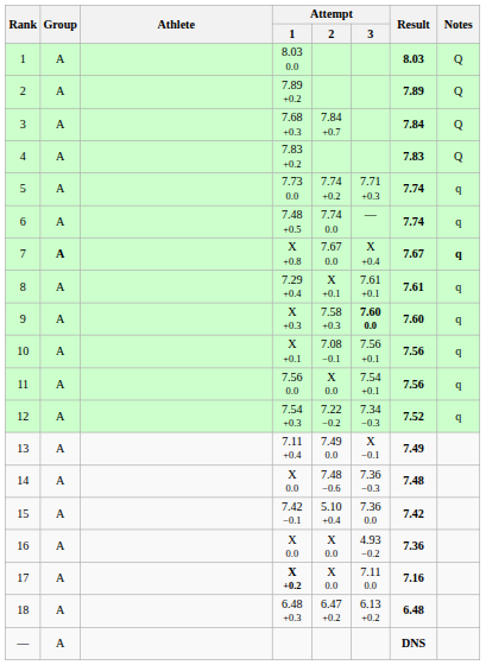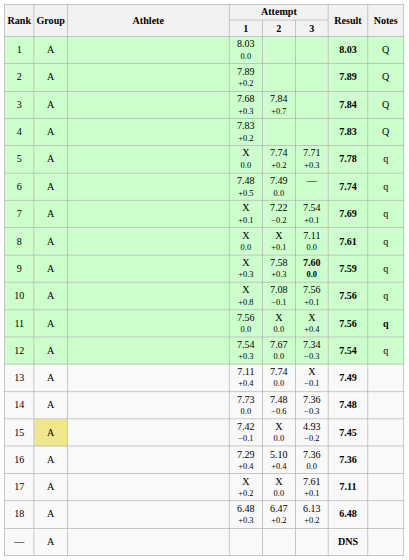 <table class="wikitable" style="text-align:center">
 <tr>
 <th rowspan=2 width=40>Rank</th>
 <th rowspan=2 width=40>Group</th>
 <th rowspan=2 width=250>Athlete</th>
 <th colspan=3>Attempt</th>
 <th rowspan=2 width=55>Result</th>
 <th rowspan=2 width=50>Notes</th>
 </tr>
 <tr>
 <th width=45>1</th>
 <th width=45>2</th>
 <th width=45>3</th>
 </tr>
 <tr bgcolor=ccffcc>
 <td>1</td>
 <td>A</td>
 <td align=left></td>
 <td>8.03<br><small>0.0</small></td>
 <td></td>
 <td></td>
 <td><strong>8.03</strong></td>
 <td>Q</td>
 </tr>
 <tr bgcolor=ccffcc>
 <td>2</td>
 <td>A</td>
 <td align=left></td>
 <td>7.89<br><small>+0.2</small></td>
 <td></td>
 <td></td>
 <td><strong>7.89</strong></td>
 <td>Q</td>
 </tr>
 <tr bgcolor=ccffcc>
 <td>3</td>
 <td>A</td>
 <td align=left></td>
 <td>7.68<br><small>+0.3</small></td>
 <td>7.84<br><small>+0.7</small></td>
 <td></td>
 <td><strong>7.84</strong></td>
 <td>Q</td>
 </tr>
 <tr bgcolor=ccffcc>
 <td>4</td>
 <td>A</td>
 <td align=left></td>
 <td>7.83<br><small>+0.2</small></td>
 <td></td>
 <td></td>
 <td><strong>7.83</strong></td>
 <td>Q</td>
 </tr>
 <tr bgcolor=ccffcc>
 <td>5</td>
 <td>A</td>
 <td align=left></td>
-<td>7.73<br><small>0.0</small></td>
+<td>X<br><small>0.0</small></td>
 <td>7.74<br><small>+0.2</small></td>
 <td>7.71<br><small>+0.3</small></td>
-<td><strong>7.74</strong></td>
+<td><strong>7.78</strong></td>
 <td>q</td>
 </tr>
 <tr bgcolor=ccffcc>
 <td>6</td>
 <td>A</td>
 <td align=left></td>
 <td>7.48<br><small>+0.5</small></td>
-<td>7.74<br><small>0.0</small></td>
+<td>7.49<br><small>0.0</small></td>
 <td>—<br> </td>
 <td><strong>7.74</strong></td>
 <td>q</td>
 </tr>
 <tr bgcolor=ccffcc>
 <td>7</td>
-<td><strong>A</strong></td>
+<td>A</td>
 <td align=left></td>
-<td>X<br><small>+0.8</small></td>
-<td>7.67<br><small>0.0</small></td>
-<td>X<br><small>+0.4</small></td>
-<td><strong>7.67</strong></td>
-<td><strong>q</strong></td>
+<td>X<br><small>+0.1</small></td>
+<td>7.22<br><small>−0.2</small></td>
+<td>7.54<br><small>+0.1</small></td>
+<td><strong>7.69</strong></td>
+<td>q</td>
 </tr>
 <tr bgcolor=ccffcc>
 <td>8</td>
 <td>A</td>
 <td align=left></td>
-<td>7.29<br><small>+0.4</small></td>
+<td>X<br><small>0.0</small></td>
 <td>X<br><small>+0.1</small></td>
-<td>7.61<br><small>+0.1</small></td>
+<td>7.11<br><small>0.0</small></td>
 <td><strong>7.61</strong></td>
 <td>q</td>
 </tr>
 <tr bgcolor=ccffcc>
 <td>9</td>
 <td>A</td>
 <td align=left></td>
 <td>X<br><small>+0.3</small></td>
 <td>7.58<br><small>+0.3</small></td>
 <td><strong>7.60<br><small>0.0</small></strong></td>
-<td><strong>7.60</strong></td>
+<td><strong>7.59</strong></td>
 <td>q</td>
 </tr>
 <tr bgcolor=ccffcc>
 <td>10</td>
 <td>A</td>
 <td align=left></td>
-<td>X<br><small>+0.1</small></td>
+<td>X<br><small>+0.8</small></td>
 <td>7.08<br><small>−0.1</small></td>
 <td>7.56<br><small>+0.1</small></td>
 <td><strong>7.56</strong></td>
 <td>q</td>
 </tr>
 <tr bgcolor=ccffcc>
 <td>11</td>
 <td>A</td>
 <td align=left></td>
 <td>7.56<br><small>0.0</small></td>
 <td>X<br><small>0.0</small></td>
-<td>7.54<br><small>+0.1</small></td>
+<td>X<br><small>+0.4</small></td>
 <td><strong>7.56</strong></td>
-<td>q</td>
+<td><strong>q</strong></td>
 </tr>
 <tr bgcolor=ccffcc>
 <td>12</td>
 <td>A</td>
 <td align=left></td>
 <td>7.54<br><small>+0.3</small></td>
-<td>7.22<br><small>−0.2</small></td>
+<td>7.67<br><small>0.0</small></td>
 <td>7.34<br><small>−0.3</small></td>
-<td><strong>7.52</strong></td>
+<td><strong>7.54</strong></td>
 <td>q</td>
 </tr>
 <tr>
 <td>13</td>
 <td>A</td>
 <td align=left></td>
 <td>7.11<br><small>+0.4</small></td>
-<td>7.49<br><small>0.0</small></td>
+<td>7.74<br><small>0.0</small></td>
 <td>X<br><small>−0.1</small></td>
 <td><strong>7.49</strong></td>
 <td></td>
 </tr>
 <tr>
 <td>14</td>
 <td>A</td>
 <td align=left></td>
-<td>X<br><small>0.0</small></td>
+<td>7.73<br><small>0.0</small></td>
 <td>7.48<br><small>−0.6</small></td>
 <td>7.36<br><small>−0.3</small></td>
 <td><strong>7.48</strong></td>
 <td></td>
 </tr>
 <tr>
 <td>15</td>
-<td>A</td>
+<td style="background: khaki;">A</td>
 <td align=left></td>
 <td>7.42<br><small>−0.1</small></td>
-<td>5.10<br><small>+0.4</small></td>
-<td>7.36<br><small>0.0</small></td>
-<td><strong>7.42</strong></td>
+<td>X<br><small>0.0</small></td>
+<td>4.93<br><small>−0.2</small></td>
+<td><strong>7.45</strong></td>
 <td></td>
 </tr>
 <tr>
 <td>16</td>
 <td>A</td>
 <td align=left></td>
-<td>X<br><small>0.0</small></td>
-<td>X<br><small>0.0</small></td>
-<td>4.93<br><small>−0.2</small></td>
+<td>7.29<br><small>+0.4</small></td>
+<td>5.10<br><small>+0.4</small></td>
+<td>7.36<br><small>0.0</small></td>
 <td><strong>7.36</strong></td>
 <td></td>
 </tr>
 <tr>
 <td>17</td>
 <td>A</td>
 <td align=left></td>
-<td><strong>X<br><small>+0.2</small></strong></td>
+<td>X<br><small>+0.2</small></td>
 <td>X<br><small>0.0</small></td>
-<td>7.11<br><small>0.0</small></td>
-<td><strong>7.16</strong></td>
+<td>7.61<br><small>+0.1</small></td>
+<td><strong>7.11</strong></td>
 <td></td>
 </tr>
 <tr>
 <td>18</td>
 <td>A</td>
 <td align=left></td>
 <td>6.48<br><small>+0.3</small></td>
 <td>6.47<br><small>+0.2</small></td>
 <td>6.13<br><small>+0.2</small></td>
 <td><strong>6.48</strong></td>
 <td></td>
 </tr>
 <tr>
 <td>—</td>
 <td>A</td>
 <td align=left></td>
 <td> <br> </td>
 <td></td>
 <td></td>
 <td><strong>DNS</strong></td>
 <td></td>
 </tr>
 </table>
